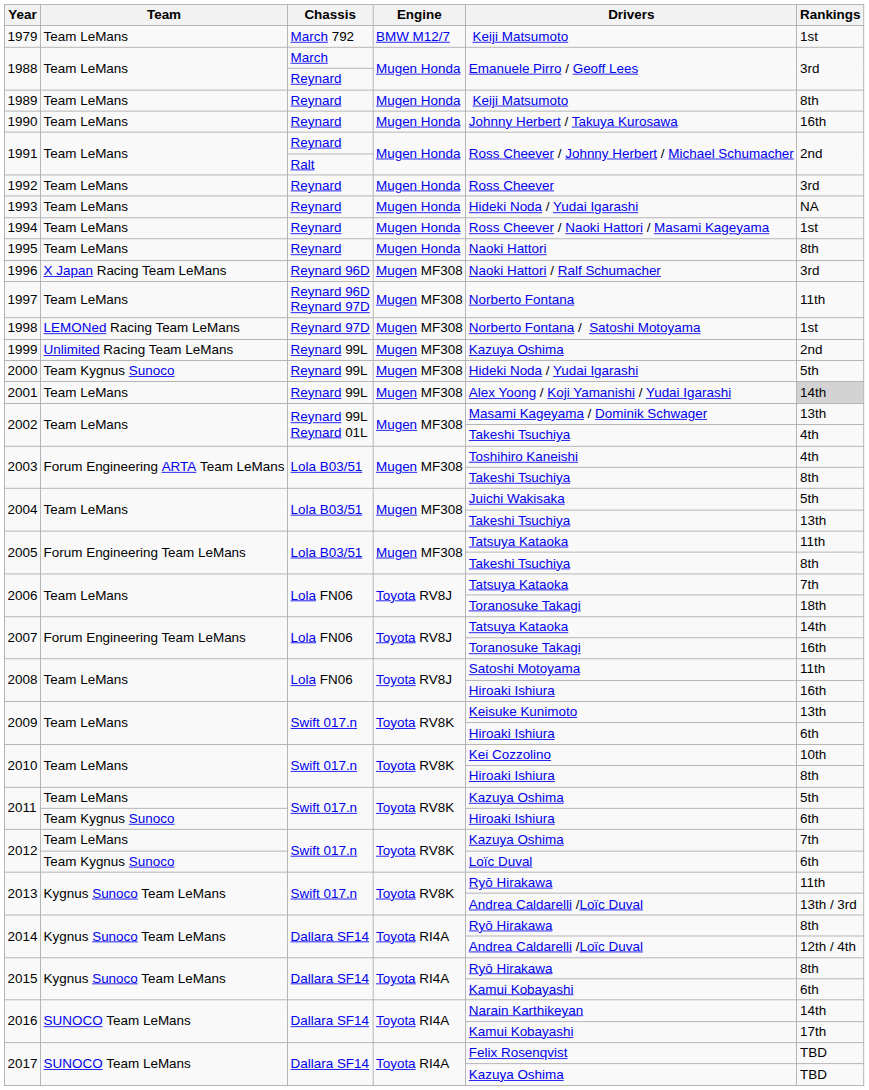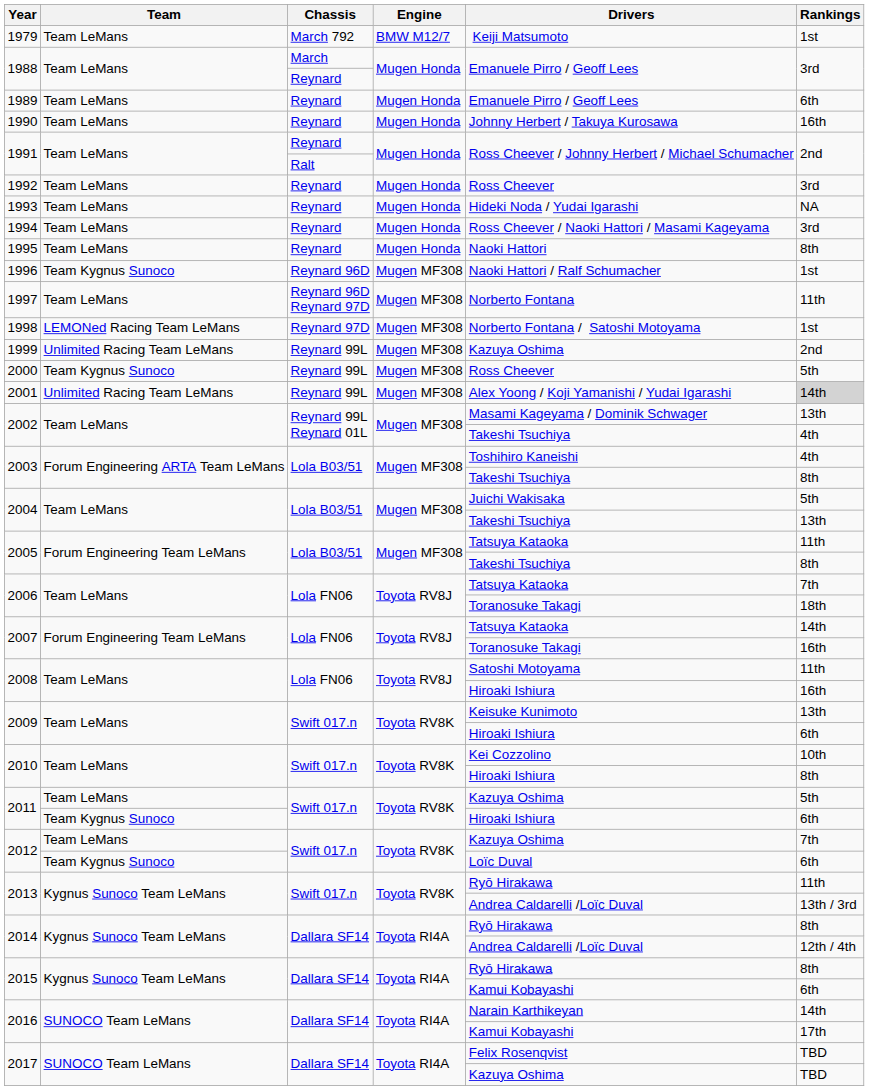 <table class="wikitable">
 <tr>
 <th>Year</th>
 <th>Team</th>
 <th>Chassis</th>
 <th>Engine</th>
 <th>Drivers</th>
 <th>Rankings</th>
 </tr>
 <tr>
 <td>1979</td>
 <td>Team LeMans</td>
 <td><a href='#'>March</a> 792</td>
 <td><a href='#'>BMW M12/7</a></td>
 <td> <a href='#'>Keiji Matsumoto</a></td>
 <td>1st</td>
 </tr>
 <tr>
 <td rowspan="2">1988</td>
 <td rowspan="2">Team LeMans</td>
 <td><a href='#'>March</a></td>
 <td rowspan="2"><a href='#'>Mugen Honda</a></td>
 <td rowspan="2"><a href='#'>Emanuele Pirro</a> /  <a href='#'>Geoff Lees</a></td>
 <td rowspan="2">3rd</td>
 </tr>
 <tr>
 <td><a href='#'>Reynard</a></td>
 </tr>
 <tr>
 <td>1989</td>
 <td>Team LeMans</td>
 <td><a href='#'>Reynard</a></td>
 <td><a href='#'>Mugen Honda</a></td>
-<td> <a href='#'>Keiji Matsumoto</a></td>
-<td>8th</td>
+<td><a href='#'>Emanuele Pirro</a> /  <a href='#'>Geoff Lees</a></td>
+<td>6th</td>
 </tr>
 <tr>
 <td>1990</td>
 <td>Team LeMans</td>
 <td><a href='#'>Reynard</a></td>
 <td><a href='#'>Mugen Honda</a></td>
 <td><a href='#'>Johnny Herbert</a> / <a href='#'>Takuya Kurosawa</a></td>
 <td>16th</td>
 </tr>
 <tr>
 <td rowspan="2">1991</td>
 <td rowspan="2">Team LeMans</td>
 <td><a href='#'>Reynard</a></td>
 <td rowspan="2"><a href='#'>Mugen Honda</a></td>
 <td rowspan="2"> <a href='#'>Ross Cheever</a> / <a href='#'>Johnny Herbert</a> /  <a href='#'>Michael Schumacher</a></td>
 <td rowspan="2">2nd</td>
 </tr>
 <tr>
 <td><a href='#'>Ralt</a></td>
 </tr>
 <tr>
 <td>1992</td>
 <td>Team LeMans</td>
 <td><a href='#'>Reynard</a></td>
 <td><a href='#'>Mugen Honda</a></td>
 <td> <a href='#'>Ross Cheever</a></td>
 <td>3rd</td>
 </tr>
 <tr>
 <td>1993</td>
 <td>Team LeMans</td>
 <td><a href='#'>Reynard</a></td>
 <td><a href='#'>Mugen Honda</a></td>
 <td><a href='#'>Hideki Noda</a> / <a href='#'>Yudai Igarashi</a></td>
 <td>NA</td>
 </tr>
 <tr>
 <td>1994</td>
 <td>Team LeMans</td>
 <td><a href='#'>Reynard</a></td>
 <td><a href='#'>Mugen Honda</a></td>
 <td> <a href='#'>Ross Cheever</a> / <a href='#'>Naoki Hattori</a> / <a href='#'>Masami Kageyama</a></td>
-<td>1st</td>
+<td>3rd</td>
 </tr>
 <tr>
 <td>1995</td>
 <td>Team LeMans</td>
 <td><a href='#'>Reynard</a></td>
 <td><a href='#'>Mugen Honda</a></td>
 <td><a href='#'>Naoki Hattori</a></td>
 <td>8th</td>
 </tr>
 <tr>
 <td>1996</td>
-<td><a href='#'>X Japan</a> Racing Team LeMans</td>
+<td>Team Kygnus <a href='#'>Sunoco</a></td>
 <td><a href='#'>Reynard 96D</a></td>
 <td><a href='#'>Mugen</a> MF308</td>
 <td><a href='#'>Naoki Hattori</a> /  <a href='#'>Ralf Schumacher</a></td>
-<td>3rd</td>
+<td>1st</td>
 </tr>
 <tr>
 <td>1997</td>
 <td>Team LeMans</td>
 <td><a href='#'>Reynard 96D</a><br><a href='#'>Reynard 97D</a></td>
 <td><a href='#'>Mugen</a> MF308</td>
 <td> <a href='#'>Norberto Fontana</a></td>
 <td>11th</td>
 </tr>
 <tr>
 <td>1998</td>
 <td><a href='#'>LEMONed</a> Racing Team LeMans</td>
 <td><a href='#'>Reynard 97D</a></td>
 <td><a href='#'>Mugen</a> MF308</td>
 <td> <a href='#'>Norberto Fontana</a> /  <a href='#'>Satoshi Motoyama</a></td>
 <td>1st</td>
 </tr>
 <tr>
 <td>1999</td>
 <td><a href='#'>Unlimited</a> Racing Team LeMans</td>
 <td><a href='#'>Reynard</a> 99L</td>
 <td><a href='#'>Mugen</a> MF308</td>
 <td><a href='#'>Kazuya Oshima</a></td>
 <td>2nd</td>
 </tr>
 <tr>
 <td>2000</td>
 <td>Team Kygnus <a href='#'>Sunoco</a></td>
 <td><a href='#'>Reynard</a> 99L</td>
 <td><a href='#'>Mugen</a> MF308</td>
-<td><a href='#'>Hideki Noda</a> / <a href='#'>Yudai Igarashi</a></td>
+<td> <a href='#'>Ross Cheever</a></td>
 <td>5th</td>
 </tr>
 <tr>
 <td>2001</td>
-<td>Team LeMans</td>
+<td><a href='#'>Unlimited</a> Racing Team LeMans</td>
 <td><a href='#'>Reynard</a> 99L</td>
 <td><a href='#'>Mugen</a> MF308</td>
 <td><a href='#'>Alex Yoong</a> / <a href='#'>Koji Yamanishi</a> / <a href='#'>Yudai Igarashi</a></td>
 <td style="background: lightgrey;">14th</td>
 </tr>
 <tr>
 <td rowspan="2">2002</td>
 <td rowspan="2">Team LeMans</td>
 <td rowspan="2"><a href='#'>Reynard</a> 99L<br><a href='#'>Reynard</a> 01L</td>
 <td rowspan="2"><a href='#'>Mugen</a> MF308</td>
 <td><a href='#'>Masami Kageyama</a> / <a href='#'>Dominik Schwager</a></td>
 <td>13th</td>
 </tr>
 <tr>
 <td><a href='#'>Takeshi Tsuchiya</a></td>
 <td>4th</td>
 </tr>
 <tr>
 <td rowspan="2">2003</td>
 <td rowspan="2">Forum Engineering <a href='#'>ARTA</a> Team LeMans</td>
 <td rowspan="2"><a href='#'>Lola B03/51</a></td>
 <td rowspan="2"><a href='#'>Mugen</a> MF308</td>
 <td><a href='#'>Toshihiro Kaneishi</a></td>
 <td>4th</td>
 </tr>
 <tr>
 <td><a href='#'>Takeshi Tsuchiya</a></td>
 <td>8th</td>
 </tr>
 <tr>
 <td rowspan="2">2004</td>
 <td rowspan="2">Team LeMans</td>
 <td rowspan="2"><a href='#'>Lola B03/51</a></td>
 <td rowspan="2"><a href='#'>Mugen</a> MF308</td>
 <td><a href='#'>Juichi Wakisaka</a></td>
 <td>5th</td>
 </tr>
 <tr>
 <td><a href='#'>Takeshi Tsuchiya</a></td>
 <td>13th</td>
 </tr>
 <tr>
 <td rowspan="2">2005</td>
 <td rowspan="2">Forum Engineering Team LeMans</td>
 <td rowspan="2"><a href='#'>Lola B03/51</a></td>
 <td rowspan="2"><a href='#'>Mugen</a> MF308</td>
 <td><a href='#'>Tatsuya Kataoka</a></td>
 <td>11th</td>
 </tr>
 <tr>
 <td><a href='#'>Takeshi Tsuchiya</a></td>
 <td>8th</td>
 </tr>
 <tr>
 <td rowspan="2">2006</td>
 <td rowspan="2">Team LeMans</td>
 <td rowspan="2"><a href='#'>Lola</a> FN06</td>
 <td rowspan="2"><a href='#'>Toyota</a> RV8J</td>
 <td><a href='#'>Tatsuya Kataoka</a></td>
 <td>7th</td>
 </tr>
 <tr>
 <td><a href='#'>Toranosuke Takagi</a></td>
 <td>18th</td>
 </tr>
 <tr>
 <td rowspan="2">2007</td>
 <td rowspan="2">Forum Engineering Team LeMans</td>
 <td rowspan="2"><a href='#'>Lola</a> FN06</td>
 <td rowspan="2"><a href='#'>Toyota</a> RV8J</td>
 <td><a href='#'>Tatsuya Kataoka</a></td>
 <td>14th</td>
 </tr>
 <tr>
 <td><a href='#'>Toranosuke Takagi</a></td>
 <td>16th</td>
 </tr>
 <tr>
 <td rowspan="2">2008</td>
 <td rowspan="2">Team LeMans</td>
 <td rowspan="2"><a href='#'>Lola</a> FN06</td>
 <td rowspan="2"><a href='#'>Toyota</a> RV8J</td>
 <td><a href='#'>Satoshi Motoyama</a></td>
 <td>11th</td>
 </tr>
 <tr>
 <td><a href='#'>Hiroaki Ishiura</a></td>
 <td>16th</td>
 </tr>
 <tr>
 <td rowspan="2">2009</td>
 <td rowspan="2">Team LeMans</td>
 <td rowspan="2"><a href='#'>Swift 017.n</a></td>
 <td rowspan="2"><a href='#'>Toyota</a> RV8K</td>
 <td><a href='#'>Keisuke Kunimoto</a></td>
 <td>13th</td>
 </tr>
 <tr>
 <td><a href='#'>Hiroaki Ishiura</a></td>
 <td>6th</td>
 </tr>
 <tr>
 <td rowspan="2">2010</td>
 <td rowspan="2">Team LeMans</td>
 <td rowspan="2"><a href='#'>Swift 017.n</a></td>
 <td rowspan="2"><a href='#'>Toyota</a> RV8K</td>
 <td><a href='#'>Kei Cozzolino</a></td>
 <td>10th</td>
 </tr>
 <tr>
 <td><a href='#'>Hiroaki Ishiura</a></td>
 <td>8th</td>
 </tr>
 <tr>
 <td rowspan="2">2011</td>
 <td>Team LeMans</td>
 <td rowspan="2"><a href='#'>Swift 017.n</a></td>
 <td rowspan="2"><a href='#'>Toyota</a> RV8K</td>
 <td><a href='#'>Kazuya Oshima</a></td>
 <td>5th</td>
 </tr>
 <tr>
 <td>Team Kygnus <a href='#'>Sunoco</a></td>
 <td><a href='#'>Hiroaki Ishiura</a></td>
 <td>6th</td>
 </tr>
 <tr>
 <td rowspan="2">2012</td>
 <td>Team LeMans</td>
 <td rowspan="2"><a href='#'>Swift 017.n</a></td>
 <td rowspan="2"><a href='#'>Toyota</a> RV8K</td>
 <td><a href='#'>Kazuya Oshima</a></td>
 <td>7th</td>
 </tr>
 <tr>
 <td>Team Kygnus <a href='#'>Sunoco</a></td>
 <td><a href='#'>Loïc Duval</a></td>
 <td>6th</td>
 </tr>
 <tr>
 <td rowspan="2">2013</td>
 <td rowspan="2">Kygnus <a href='#'>Sunoco</a> Team LeMans</td>
 <td rowspan="2"><a href='#'>Swift 017.n</a></td>
 <td rowspan="2"><a href='#'>Toyota</a> RV8K</td>
 <td><a href='#'>Ryō Hirakawa</a></td>
 <td>11th</td>
 </tr>
 <tr>
 <td><a href='#'>Andrea Caldarelli</a> /<a href='#'>Loïc Duval</a></td>
 <td>13th / 3rd</td>
 </tr>
 <tr>
 <td rowspan="2">2014</td>
 <td rowspan="2">Kygnus <a href='#'>Sunoco</a> Team LeMans</td>
 <td rowspan="2"><a href='#'>Dallara SF14</a></td>
 <td rowspan="2"><a href='#'>Toyota</a> RI4A</td>
 <td><a href='#'>Ryō Hirakawa</a></td>
 <td>8th</td>
 </tr>
 <tr>
 <td><a href='#'>Andrea Caldarelli</a> /<a href='#'>Loïc Duval</a></td>
 <td>12th / 4th</td>
 </tr>
 <tr>
 <td rowspan="2">2015</td>
 <td rowspan="2">Kygnus <a href='#'>Sunoco</a> Team LeMans</td>
 <td rowspan="2"><a href='#'>Dallara SF14</a></td>
 <td rowspan="2"><a href='#'>Toyota</a> RI4A</td>
 <td><a href='#'>Ryō Hirakawa</a></td>
 <td>8th</td>
 </tr>
 <tr>
 <td><a href='#'>Kamui Kobayashi</a></td>
 <td>6th</td>
 </tr>
 <tr>
 <td rowspan="2">2016</td>
 <td rowspan="2"><a href='#'>SUNOCO</a> Team LeMans</td>
 <td rowspan="2"><a href='#'>Dallara SF14</a></td>
 <td rowspan="2"><a href='#'>Toyota</a> RI4A</td>
 <td><a href='#'>Narain Karthikeyan</a></td>
 <td>14th</td>
 </tr>
 <tr>
 <td><a href='#'>Kamui Kobayashi</a></td>
 <td>17th</td>
 </tr>
 <tr>
 <td rowspan="2">2017</td>
 <td rowspan="2"><a href='#'>SUNOCO</a> Team LeMans</td>
 <td rowspan="2"><a href='#'>Dallara SF14</a></td>
 <td rowspan="2"><a href='#'>Toyota</a> RI4A</td>
 <td><a href='#'>Felix Rosenqvist</a></td>
 <td>TBD</td>
 </tr>
 <tr>
 <td><a href='#'>Kazuya Oshima</a></td>
 <td>TBD</td>
 </tr>
 </table>
